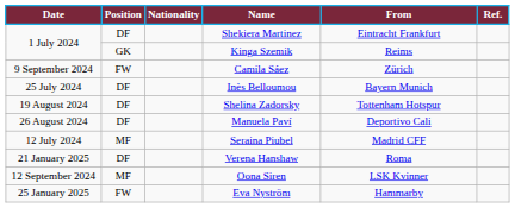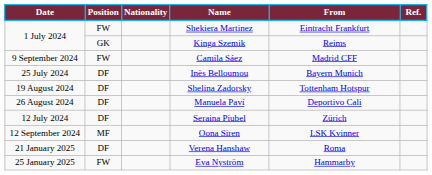 <table class="wikitable" style="text-align:center; font-size:90%; ">
 <tr>
 <th style="background:#7A263A;color:white;border:2px solid #1BB1E7; width:120px;">Date</th>
 <th style="background:#7A263A;color:white;border:2px solid #1BB1E7; width:50px;">Position</th>
 <th style="background:#7A263A;color:white;border:2px solid #1BB1E7; width:50px;">Nationality</th>
 <th style="background:#7A263A;color:white;border:2px solid #1BB1E7; width:150px;">Name</th>
 <th style="background:#7A263A;color:white;border:2px solid #1BB1E7; width:200px;">From</th>
 <th style="background:#7A263A;color:white;border:2px solid #1BB1E7; width:35px;">Ref.</th>
 </tr>
 <tr>
 <td rowspan=2>1 July 2024</td>
-<td>DF</td>
+<td>FW</td>
 <td></td>
 <td><a href='#'>Shekiera Martinez</a></td>
 <td> <a href='#'>Eintracht Frankfurt</a></td>
 <td></td>
 </tr>
 <tr>
 <td>GK</td>
 <td></td>
 <td><a href='#'>Kinga Szemik</a></td>
 <td> <a href='#'>Reims</a></td>
 <td></td>
 </tr>
 <tr>
 <td>9 September 2024</td>
 <td>FW</td>
 <td></td>
 <td><a href='#'>Camila Sáez</a></td>
-<td> <a href='#'>Zürich</a></td>
+<td> <a href='#'>Madrid CFF</a></td>
 <td></td>
 </tr>
 <tr>
 <td>25 July 2024</td>
 <td>DF</td>
 <td></td>
 <td><a href='#'>Inès Belloumou</a></td>
 <td> <a href='#'>Bayern Munich</a></td>
 <td></td>
 </tr>
 <tr>
 <td>19 August 2024</td>
 <td>DF</td>
 <td></td>
 <td><a href='#'>Shelina Zadorsky</a></td>
 <td> <a href='#'>Tottenham Hotspur</a></td>
 <td></td>
 </tr>
 <tr>
 <td>26 August 2024</td>
 <td>DF</td>
 <td></td>
 <td><a href='#'>Manuela Paví</a></td>
 <td> <a href='#'>Deportivo Cali</a></td>
 <td></td>
 </tr>
 <tr>
 <td>12 July 2024</td>
+<td>DF</td>
+<td></td>
+<td><a href='#'>Seraina Piubel</a></td>
+<td> <a href='#'>Zürich</a></td>
+<td></td>
+</tr>
+<tr>
+<td>12 September 2024</td>
 <td>MF</td>
 <td></td>
-<td><a href='#'>Seraina Piubel</a></td>
-<td> <a href='#'>Madrid CFF</a></td>
+<td><a href='#'>Oona Siren</a></td>
+<td> <a href='#'>LSK Kvinner</a></td>
 <td></td>
 </tr>
 <tr>
 <td>21 January 2025</td>
 <td>DF</td>
 <td></td>
 <td><a href='#'>Verena Hanshaw</a></td>
 <td> <a href='#'>Roma</a></td>
 <td></td>
 </tr>
 <tr>
-<td>12 September 2024</td>
-<td>MF</td>
-<td></td>
-<td><a href='#'>Oona Siren</a></td>
-<td> <a href='#'>LSK Kvinner</a></td>
-<td></td>
-</tr>
-<tr>
 <td>25 January 2025</td>
 <td>FW</td>
 <td></td>
 <td><a href='#'>Eva Nyström</a></td>
 <td> <a href='#'>Hammarby</a></td>
 <td></td>
 </tr>
 </table>
